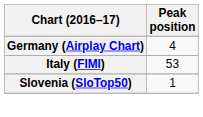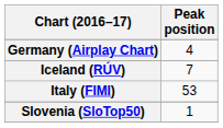 <table class="wikitable sortable plainrowheaders" style="text-align:center">
 <tr>
 <th scope="col">Chart (2016–17)</th>
 <th scope="col">Peak<br> position</th>
 </tr>
 <tr>
 </tr>
 <tr>
 </tr>
 <tr>
 </tr>
 <tr>
 </tr>
 <tr>
 </tr>
 <tr>
 </tr>
 <tr>
 </tr>
 <tr>
 </tr>
 <tr>
 <th scope="row">Germany (<a href='#'>Airplay Chart</a>)</th>
 <td>4</td>
 </tr>
 <tr>
 </tr>
 <tr>
 </tr>
 <tr>
+<th scope="row">Iceland (<a href='#'>RÚV</a>)</th>
+<td>7</td>
+</tr>
+<tr>
 <th scope="row">Italy (<a href='#'>FIMI</a>)</th>
 <td>53</td>
 </tr>
 <tr>
 </tr>
 <tr>
 </tr>
 <tr>
 </tr>
 <tr>
 </tr>
 <tr>
 <th scope="row">Slovenia (<a href='#'>SloTop50</a>)</th>
 <td>1</td>
 </tr>
 <tr>
 </tr>
 <tr>
 </tr>
 <tr>
 </tr>
 </table>
